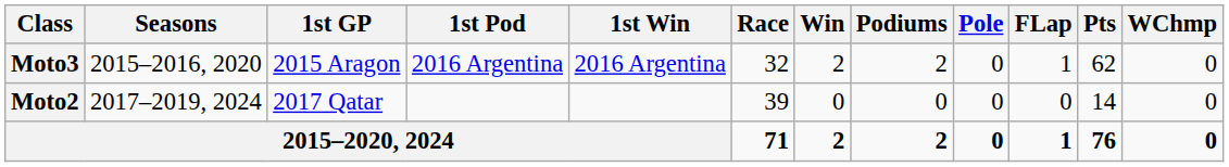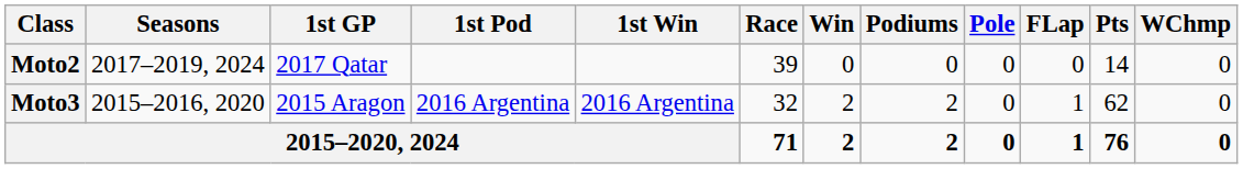 <table class="wikitable" style=text-align:right>
 <tr>
 <th>Class</th>
 <th>Seasons</th>
 <th>1st GP</th>
 <th>1st Pod</th>
 <th>1st Win</th>
 <th>Race</th>
 <th>Win</th>
 <th>Podiums</th>
 <th><a href='#'>Pole</a></th>
 <th>FLap</th>
 <th>Pts</th>
 <th>WChmp</th>
 </tr>
 <tr>
+<th>Moto2</th>
+<td>2017–2019, 2024</td>
+<td align=left><a href='#'>2017 Qatar</a></td>
+<td align=left></td>
+<td align=left></td>
+<td>39</td>
+<td>0</td>
+<td>0</td>
+<td>0</td>
+<td>0</td>
+<td>14</td>
+<td>0</td>
+</tr>
+<tr>
 <th>Moto3</th>
 <td>2015–2016, 2020</td>
 <td align=left><a href='#'>2015 Aragon</a></td>
 <td align=left><a href='#'>2016 Argentina</a></td>
 <td align=left><a href='#'>2016 Argentina</a></td>
 <td>32</td>
 <td>2</td>
 <td>2</td>
 <td>0</td>
 <td>1</td>
 <td>62</td>
 <td>0</td>
 </tr>
 <tr>
-<th>Moto2</th>
-<td>2017–2019, 2024</td>
-<td align=left><a href='#'>2017 Qatar</a></td>
-<td align=left></td>
-<td align=left></td>
-<td>39</td>
-<td>0</td>
-<td>0</td>
-<td>0</td>
-<td>0</td>
-<td>14</td>
-<td>0</td>
-</tr>
-<tr>
 <th colspan=5>2015–2020, 2024</th>
 <td><strong>71</strong></td>
 <td><strong>2</strong></td>
 <td><strong>2</strong></td>
 <td><strong>0</strong></td>
 <td><strong>1</strong></td>
 <td><strong>76</strong></td>
 <td><strong>0</strong></td>
 </tr>
 </table>
